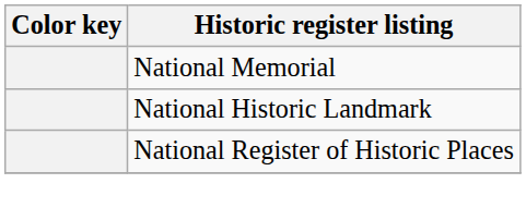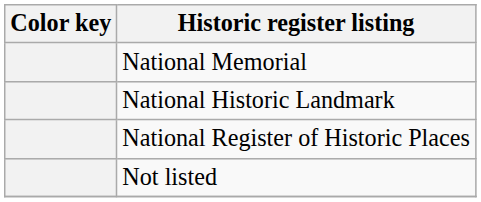 <table class="wikitable">
 <tr>
 <th>Color key</th>
 <th>Historic register listing</th>
 </tr>
 <tr>
 <th></th>
 <td>National Memorial</td>
 </tr>
 <tr>
 <th></th>
 <td>National Historic Landmark</td>
 </tr>
 <tr>
 <th></th>
 <td>National Register of Historic Places</td>
 </tr>
 <tr>
+<th></th>
+<td>Not listed</td>
+</tr>
+<tr>
 </tr>
 </table>
